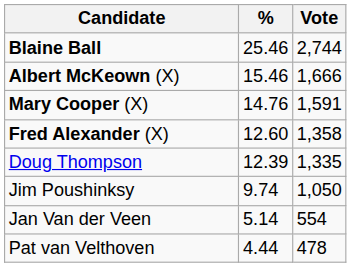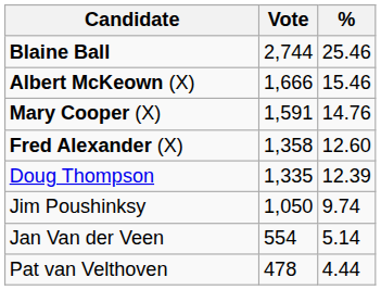 <table class="wikitable">
 <tr>
 <th bgcolor="#DDDDFF" width="200px">Candidate</th>
+<th bgcolor="#DDDDFF">Vote</th>
 <th bgcolor="#DDDDFF">%</th>
-<th bgcolor="#DDDDFF">Vote</th>
 </tr>
 <tr>
 <td><strong>Blaine Ball</strong></td>
+<td>2,744</td>
 <td>25.46</td>
-<td>2,744</td>
 </tr>
 <tr>
 <td><strong>Albert McKeown</strong> (X)</td>
+<td>1,666</td>
 <td>15.46</td>
-<td>1,666</td>
 </tr>
 <tr>
 <td><strong>Mary Cooper</strong> (X)</td>
+<td>1,591</td>
 <td>14.76</td>
-<td>1,591</td>
 </tr>
 <tr>
 <td><strong>Fred Alexander</strong> (X)</td>
+<td>1,358</td>
 <td>12.60</td>
-<td>1,358</td>
 </tr>
 <tr>
 <td><a href='#'>Doug Thompson</a></td>
+<td>1,335</td>
 <td>12.39</td>
-<td>1,335</td>
 </tr>
 <tr>
 <td>Jim Poushinksy</td>
+<td>1,050</td>
 <td>9.74</td>
-<td>1,050</td>
 </tr>
 <tr>
 <td>Jan Van der Veen</td>
+<td>554</td>
 <td>5.14</td>
-<td>554</td>
 </tr>
 <tr>
 <td>Pat van Velthoven</td>
+<td>478</td>
 <td>4.44</td>
-<td>478</td>
 </tr>
 </table>
